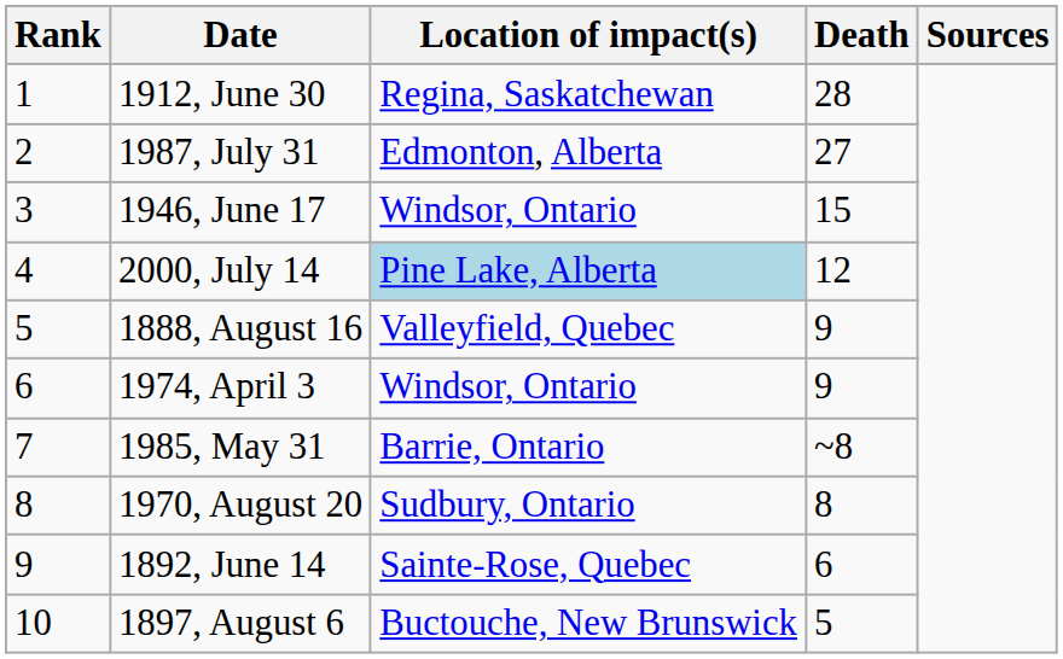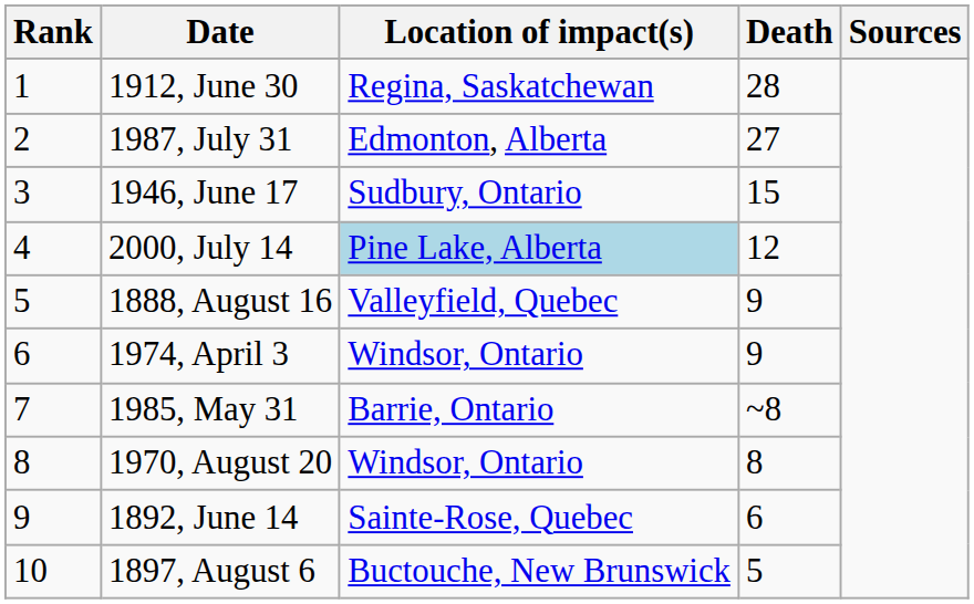 <table class="wikitable mw-collapsible">
 <tr>
 <th>Rank</th>
 <th>Date</th>
 <th>Location of impact(s)</th>
 <th>Death</th>
 <th>Sources</th>
 </tr>
 <tr>
 <td>1</td>
 <td>1912, June 30</td>
 <td><a href='#'>Regina, Saskatchewan</a></td>
 <td>28</td>
 <td rowspan="10"></td>
 </tr>
 <tr>
 <td>2</td>
 <td>1987, July 31</td>
 <td><a href='#'>Edmonton</a>, <a href='#'>Alberta</a></td>
 <td>27</td>
 </tr>
 <tr>
 <td>3</td>
 <td>1946, June 17</td>
-<td><a href='#'>Windsor, Ontario</a></td>
+<td><a href='#'>Sudbury, Ontario</a></td>
 <td>15</td>
 </tr>
 <tr>
 <td>4</td>
 <td>2000, July 14</td>
 <td style="background: lightblue;"><a href='#'>Pine Lake, Alberta</a></td>
 <td>12</td>
 </tr>
 <tr>
 <td>5</td>
 <td>1888, August 16</td>
 <td><a href='#'>Valleyfield, Quebec</a></td>
 <td>9</td>
 </tr>
 <tr>
 <td>6</td>
 <td>1974, April 3</td>
 <td><a href='#'>Windsor, Ontario</a></td>
 <td>9</td>
 </tr>
 <tr>
 <td>7</td>
 <td>1985, May 31</td>
 <td><a href='#'>Barrie, Ontario</a></td>
 <td>~8</td>
 </tr>
 <tr>
 <td>8</td>
 <td>1970, August 20</td>
-<td><a href='#'>Sudbury, Ontario</a></td>
+<td><a href='#'>Windsor, Ontario</a></td>
 <td>8</td>
 </tr>
 <tr>
 <td>9</td>
 <td>1892, June 14</td>
 <td><a href='#'>Sainte-Rose, Quebec</a></td>
 <td>6</td>
 </tr>
 <tr>
 <td>10</td>
 <td>1897, August 6</td>
 <td><a href='#'>Buctouche, New Brunswick</a></td>
 <td>5</td>
 </tr>
 </table>
